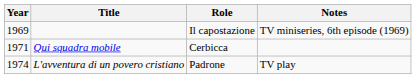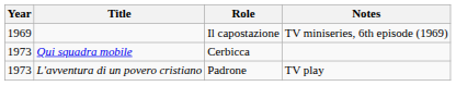 <table class="wikitable plainrowheaders sortable">
 <tr>
 <th scope="col">Year</th>
 <th scope="col">Title</th>
 <th scope="col">Role</th>
 <th scope="col">Notes</th>
 </tr>
 <tr>
 <td>1969</td>
 <td><em></em></td>
 <td>Il capostazione</td>
 <td>TV miniseries, 6th episode (1969)</td>
 </tr>
 <tr>
-<td>1971</td>
+<td>1973</td>
 <td><em><a href='#'>Qui squadra mobile</a></em></td>
 <td>Cerbicca</td>
 <td></td>
 </tr>
 <tr>
-<td>1974</td>
+<td>1973</td>
 <td><em>L'avventura di un povero cristiano</em></td>
 <td>Padrone</td>
 <td>TV play</td>
 </tr>
 </table>
